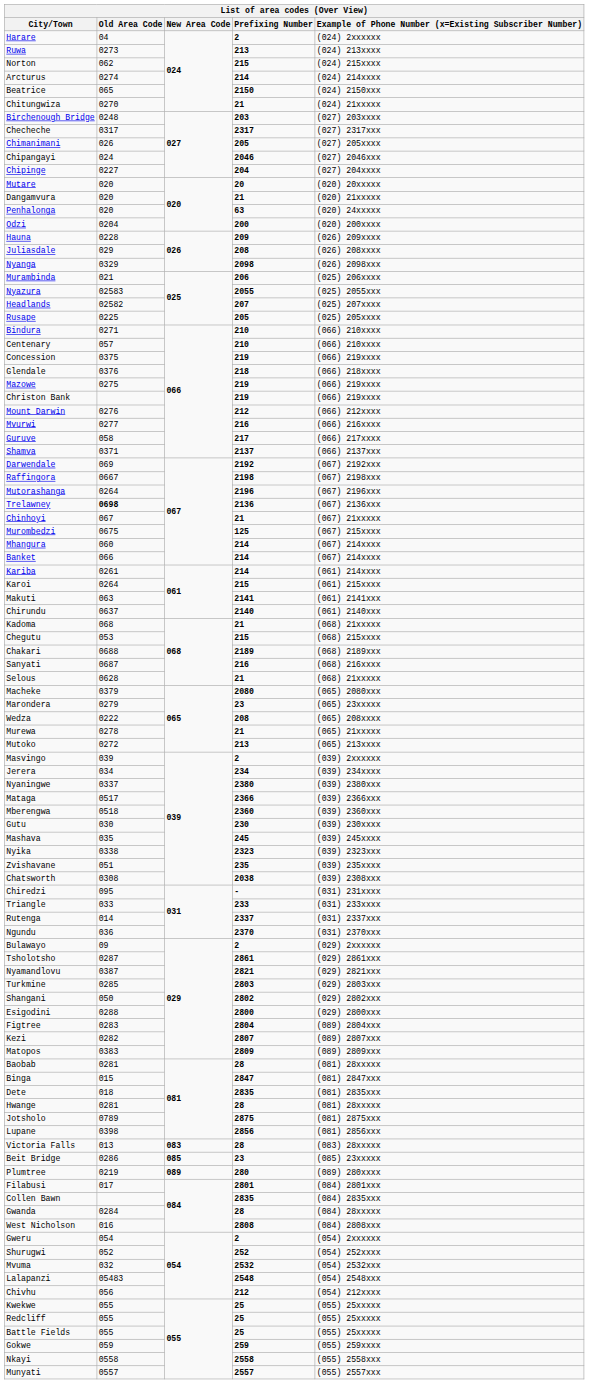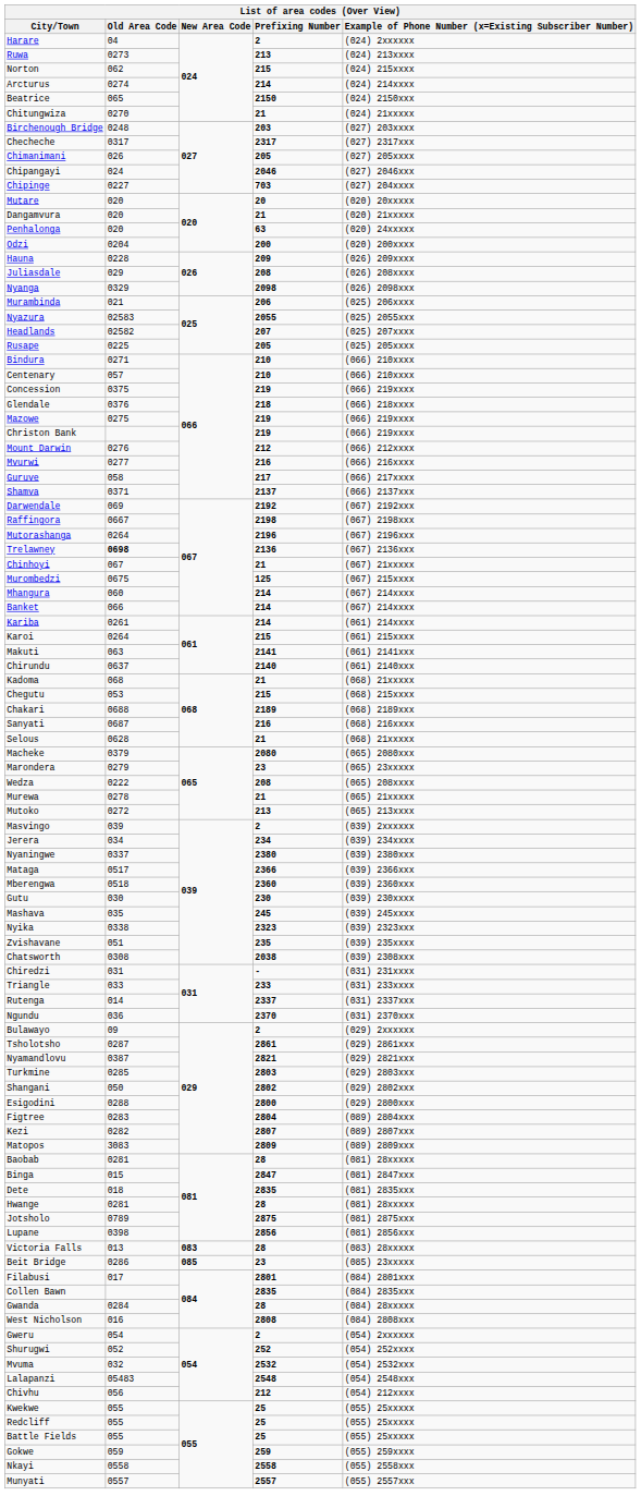 <table class="wikitable">
 <tr>
 <th colspan="5"><strong>List of area codes (Over View)</strong></th>
 </tr>
 <tr>
 <th>City/Town</th>
 <th>Old Area Code</th>
 <th>New Area Code</th>
 <th>Prefixing Number</th>
 <th>Example of Phone Number (x=Existing Subscriber Number)</th>
 </tr>
 <tr>
 <td><a href='#'>Harare</a></td>
 <td>04</td>
 <td rowspan="6"><strong>024</strong></td>
 <td><strong>2</strong></td>
 <td>(024) 2xxxxxx</td>
 </tr>
 <tr>
 <td><a href='#'>Ruwa</a></td>
 <td>0273</td>
 <td><strong>213</strong></td>
 <td>(024) 213xxxx</td>
 </tr>
 <tr>
 <td>Norton</td>
 <td>062</td>
 <td><strong>215</strong></td>
 <td>(024) 215xxxx</td>
 </tr>
 <tr>
 <td>Arcturus</td>
 <td>0274</td>
 <td><strong>214</strong></td>
 <td>(024) 214xxxx</td>
 </tr>
 <tr>
 <td>Beatrice</td>
 <td>065</td>
 <td><strong>2150</strong></td>
 <td>(024) 2150xxx</td>
 </tr>
 <tr>
 <td>Chitungwiza</td>
 <td>0270</td>
 <td><strong>21</strong></td>
 <td>(024) 21xxxxx</td>
 </tr>
 <tr>
 <td><a href='#'>Birchenough Bridge</a></td>
 <td>0248</td>
 <td rowspan="5"><strong>027</strong></td>
 <td><strong>203</strong></td>
 <td>(027) 203xxxx</td>
 </tr>
 <tr>
 <td>Checheche</td>
 <td>0317</td>
 <td><strong>2317</strong></td>
 <td>(027) 2317xxx</td>
 </tr>
 <tr>
 <td><a href='#'>Chimanimani</a></td>
 <td>026</td>
 <td><strong>205</strong></td>
 <td>(027) 205xxxx</td>
 </tr>
 <tr>
 <td>Chipangayi</td>
 <td>024</td>
 <td><strong>2046</strong></td>
 <td>(027) 2046xxx</td>
 </tr>
 <tr>
 <td><a href='#'>Chipinge</a></td>
 <td>0227</td>
-<td><strong>204</strong></td>
+<td><strong>703</strong></td>
 <td>(027) 204xxxx</td>
 </tr>
 <tr>
 <td><a href='#'>Mutare</a></td>
 <td>020</td>
 <td rowspan="4"><strong>020</strong></td>
 <td><strong>20</strong></td>
 <td>(020) 20xxxxx</td>
 </tr>
 <tr>
 <td>Dangamvura</td>
 <td>020</td>
 <td><strong>21</strong></td>
 <td>(020) 21xxxxx</td>
 </tr>
 <tr>
 <td><a href='#'>Penhalonga</a></td>
 <td>020</td>
 <td><strong>63</strong></td>
 <td>(020) 24xxxxx</td>
 </tr>
 <tr>
 <td><a href='#'>Odzi</a></td>
 <td>0204</td>
 <td><strong>200</strong></td>
 <td>(020) 200xxxx</td>
 </tr>
 <tr>
 <td><a href='#'>Hauna</a></td>
 <td>0228</td>
 <td rowspan="3"><strong>026</strong></td>
 <td><strong>209</strong></td>
 <td>(026) 209xxxx</td>
 </tr>
 <tr>
 <td><a href='#'>Juliasdale</a></td>
 <td>029</td>
 <td><strong>208</strong></td>
 <td>(026) 208xxxx</td>
 </tr>
 <tr>
 <td><a href='#'>Nyanga</a></td>
 <td>0329</td>
 <td><strong>2098</strong></td>
 <td>(026) 2098xxx</td>
 </tr>
 <tr>
 <td><a href='#'>Murambinda</a></td>
 <td>021</td>
 <td rowspan="4"><strong>025</strong></td>
 <td><strong>206</strong></td>
 <td>(025) 206xxxx</td>
 </tr>
 <tr>
 <td><a href='#'>Nyazura</a></td>
 <td>02583</td>
 <td><strong>2055</strong></td>
 <td>(025) 2055xxx</td>
 </tr>
 <tr>
 <td><a href='#'>Headlands</a></td>
 <td>02582</td>
 <td><strong>207</strong></td>
 <td>(025) 207xxxx</td>
 </tr>
 <tr>
 <td><a href='#'>Rusape</a></td>
 <td>0225</td>
 <td><strong>205</strong></td>
 <td>(025) 205xxxx</td>
 </tr>
 <tr>
 <td><a href='#'>Bindura</a></td>
 <td>0271</td>
 <td rowspan="10"><strong>066</strong></td>
 <td><strong>210</strong></td>
 <td>(066) 210xxxx</td>
 </tr>
 <tr>
 <td>Centenary</td>
 <td>057</td>
 <td><strong>210</strong></td>
 <td>(066) 210xxxx</td>
 </tr>
 <tr>
 <td>Concession</td>
 <td>0375</td>
 <td><strong>219</strong></td>
 <td>(066) 219xxxx</td>
 </tr>
 <tr>
 <td>Glendale</td>
 <td>0376</td>
 <td><strong>218</strong></td>
 <td>(066) 218xxxx</td>
 </tr>
 <tr>
 <td><a href='#'>Mazowe</a></td>
 <td>0275</td>
 <td><strong>219</strong></td>
 <td>(066) 219xxxx</td>
 </tr>
 <tr>
 <td>Christon Bank</td>
 <td></td>
 <td><strong>219</strong></td>
 <td>(066) 219xxxx</td>
 </tr>
 <tr>
 <td><a href='#'>Mount Darwin</a></td>
 <td>0276</td>
 <td><strong>212</strong></td>
 <td>(066) 212xxxx</td>
 </tr>
 <tr>
 <td><a href='#'>Mvurwi</a></td>
 <td>0277</td>
 <td><strong>216</strong></td>
 <td>(066) 216xxxx</td>
 </tr>
 <tr>
 <td><a href='#'>Guruve</a></td>
 <td>058</td>
 <td><strong>217</strong></td>
 <td>(066) 217xxxx</td>
 </tr>
 <tr>
 <td><a href='#'>Shamva</a></td>
 <td>0371</td>
 <td><strong>2137</strong></td>
 <td>(066) 2137xxx</td>
 </tr>
 <tr>
 <td><a href='#'>Darwendale</a></td>
 <td>069</td>
 <td rowspan="8"><strong>067</strong></td>
 <td><strong>2192</strong></td>
 <td>(067) 2192xxx</td>
 </tr>
 <tr>
 <td><a href='#'>Raffingora</a></td>
 <td>0667</td>
 <td><strong>2198</strong></td>
 <td>(067) 2198xxx</td>
 </tr>
 <tr>
 <td><a href='#'>Mutorashanga</a></td>
 <td>0264</td>
 <td><strong>2196</strong></td>
 <td>(067) 2196xxx</td>
 </tr>
 <tr>
 <td><a href='#'>Trelawney</a></td>
 <td><strong>0698</strong></td>
 <td><strong>2136</strong></td>
 <td>(067) 2136xxx</td>
 </tr>
 <tr>
 <td><a href='#'>Chinhoyi</a></td>
 <td>067</td>
 <td><strong>21</strong></td>
 <td>(067) 21xxxxx</td>
 </tr>
 <tr>
 <td><a href='#'>Murombedzi</a></td>
 <td>0675</td>
 <td><strong>125</strong></td>
 <td>(067) 215xxxx</td>
 </tr>
 <tr>
 <td><a href='#'>Mhangura</a></td>
 <td>060</td>
 <td><strong>214</strong></td>
 <td>(067) 214xxxx</td>
 </tr>
 <tr>
 <td><a href='#'>Banket</a></td>
 <td>066</td>
 <td><strong>214</strong></td>
 <td>(067) 214xxxx</td>
 </tr>
 <tr>
 <td><a href='#'>Kariba</a></td>
 <td>0261</td>
 <td rowspan="4"><strong>061</strong></td>
 <td><strong>214</strong></td>
 <td>(061) 214xxxx</td>
 </tr>
 <tr>
 <td>Karoi</td>
 <td>0264</td>
 <td><strong>215</strong></td>
 <td>(061) 215xxxx</td>
 </tr>
 <tr>
 <td>Makuti</td>
 <td>063</td>
 <td><strong>2141</strong></td>
 <td>(061) 2141xxx</td>
 </tr>
 <tr>
 <td>Chirundu</td>
 <td>0637</td>
 <td><strong>2140</strong></td>
 <td>(061) 2140xxx</td>
 </tr>
 <tr>
 <td>Kadoma</td>
 <td>068</td>
 <td rowspan="5"><strong>068</strong></td>
 <td><strong>21</strong></td>
 <td>(068) 21xxxxx</td>
 </tr>
 <tr>
 <td>Chegutu</td>
 <td>053</td>
 <td><strong>215</strong></td>
 <td>(068) 215xxxx</td>
 </tr>
 <tr>
 <td>Chakari</td>
 <td>0688</td>
 <td><strong>2189</strong></td>
 <td>(068) 2189xxx</td>
 </tr>
 <tr>
 <td>Sanyati</td>
 <td>0687</td>
 <td><strong>216</strong></td>
 <td>(068) 216xxxx</td>
 </tr>
 <tr>
 <td>Selous</td>
 <td>0628</td>
 <td><strong>21</strong></td>
 <td>(068) 21xxxxx</td>
 </tr>
 <tr>
 <td>Macheke</td>
 <td>0379</td>
 <td rowspan="5"><strong>065</strong></td>
 <td><strong>2080</strong></td>
 <td>(065) 2080xxx</td>
 </tr>
 <tr>
 <td>Marondera</td>
 <td>0279</td>
 <td><strong>23</strong></td>
 <td>(065) 23xxxxx</td>
 </tr>
 <tr>
 <td>Wedza</td>
 <td>0222</td>
 <td><strong>208</strong></td>
 <td>(065) 208xxxx</td>
 </tr>
 <tr>
 <td>Murewa</td>
 <td>0278</td>
 <td><strong>21</strong></td>
 <td>(065) 21xxxxx</td>
 </tr>
 <tr>
 <td>Mutoko</td>
 <td>0272</td>
 <td><strong>213</strong></td>
 <td>(065) 213xxxx</td>
 </tr>
 <tr>
 <td>Masvingo</td>
 <td>039</td>
 <td rowspan="10"><strong>039</strong></td>
 <td><strong>2</strong></td>
 <td>(039) 2xxxxxx</td>
 </tr>
 <tr>
 <td>Jerera</td>
 <td>034</td>
 <td><strong>234</strong></td>
 <td>(039) 234xxxx</td>
 </tr>
 <tr>
 <td>Nyaningwe</td>
 <td>0337</td>
 <td><strong>2380</strong></td>
 <td>(039) 2380xxx</td>
 </tr>
 <tr>
 <td>Mataga</td>
 <td>0517</td>
 <td><strong>2366</strong></td>
 <td>(039) 2366xxx</td>
 </tr>
 <tr>
 <td>Mberengwa</td>
 <td>0518</td>
 <td><strong>2360</strong></td>
 <td>(039) 2360xxx</td>
 </tr>
 <tr>
 <td>Gutu</td>
 <td>030</td>
 <td><strong>230</strong></td>
 <td>(039) 230xxxx</td>
 </tr>
 <tr>
 <td>Mashava</td>
 <td>035</td>
 <td><strong>245</strong></td>
 <td>(039) 245xxxx</td>
 </tr>
 <tr>
 <td>Nyika</td>
 <td>0338</td>
 <td><strong>2323</strong></td>
 <td>(039) 2323xxx</td>
 </tr>
 <tr>
 <td>Zvishavane</td>
 <td>051</td>
 <td><strong>235</strong></td>
 <td>(039) 235xxxx</td>
 </tr>
 <tr>
 <td>Chatsworth</td>
 <td>0308</td>
 <td><strong>2038</strong></td>
 <td>(039) 2308xxx</td>
 </tr>
 <tr>
 <td>Chiredzi</td>
-<td>095</td>
+<td>031</td>
 <td rowspan="4"><strong>031</strong></td>
 <td><strong>-</strong></td>
 <td>(031) 231xxxx</td>
 </tr>
 <tr>
 <td>Triangle</td>
 <td>033</td>
 <td><strong>233</strong></td>
 <td>(031) 233xxxx</td>
 </tr>
 <tr>
 <td>Rutenga</td>
 <td>014</td>
 <td><strong>2337</strong></td>
 <td>(031) 2337xxx</td>
 </tr>
 <tr>
 <td>Ngundu</td>
 <td>036</td>
 <td><strong>2370</strong></td>
 <td>(031) 2370xxx</td>
 </tr>
 <tr>
 <td>Bulawayo</td>
 <td>09</td>
 <td rowspan="9"><strong>029</strong></td>
 <td><strong>2</strong></td>
 <td>(029) 2xxxxxx</td>
 </tr>
 <tr>
 <td>Tsholotsho</td>
 <td>0287</td>
 <td><strong>2861</strong></td>
 <td>(029) 2861xxx</td>
 </tr>
 <tr>
 <td>Nyamandlovu</td>
 <td>0387</td>
 <td><strong>2821</strong></td>
 <td>(029) 2821xxx</td>
 </tr>
 <tr>
 <td>Turkmine</td>
 <td>0285</td>
 <td><strong>2803</strong></td>
 <td>(029) 2803xxx</td>
 </tr>
 <tr>
 <td>Shangani</td>
 <td>050</td>
 <td><strong>2802</strong></td>
 <td>(029) 2802xxx</td>
 </tr>
 <tr>
 <td>Esigodini</td>
 <td>0288</td>
 <td><strong>2800</strong></td>
 <td>(029) 2800xxx</td>
 </tr>
 <tr>
 <td>Figtree</td>
 <td>0283</td>
 <td><strong>2804</strong></td>
 <td>(089) 2804xxx</td>
 </tr>
 <tr>
 <td>Kezi</td>
 <td>0282</td>
 <td><strong>2807</strong></td>
 <td>(089) 2807xxx</td>
 </tr>
 <tr>
 <td>Matopos</td>
-<td>0383</td>
+<td>3083</td>
 <td><strong>2809</strong></td>
 <td>(089) 2809xxx</td>
 </tr>
 <tr>
 <td>Baobab</td>
 <td>0281</td>
 <td rowspan="6"><strong>081</strong></td>
 <td><strong>28</strong></td>
 <td>(081) 28xxxxx</td>
 </tr>
 <tr>
 <td>Binga</td>
 <td>015</td>
 <td><strong>2847</strong></td>
 <td>(081) 2847xxx</td>
 </tr>
 <tr>
 <td>Dete</td>
 <td>018</td>
 <td><strong>2835</strong></td>
 <td>(081) 2835xxx</td>
 </tr>
 <tr>
 <td>Hwange</td>
 <td>0281</td>
 <td><strong>28</strong></td>
 <td>(081) 28xxxxx</td>
 </tr>
 <tr>
 <td>Jotsholo</td>
 <td>0789</td>
 <td><strong>2875</strong></td>
 <td>(081) 2875xxx</td>
 </tr>
 <tr>
 <td>Lupane</td>
 <td>0398</td>
 <td><strong>2856</strong></td>
 <td>(081) 2856xxx</td>
 </tr>
 <tr>
 <td>Victoria Falls</td>
 <td>013</td>
 <td><strong>083</strong></td>
 <td><strong>28</strong></td>
 <td>(083) 28xxxxx</td>
 </tr>
 <tr>
 <td>Beit Bridge</td>
 <td>0286</td>
 <td><strong>085</strong></td>
 <td><strong>23</strong></td>
 <td>(085) 23xxxxx</td>
-</tr>
-<tr>
-<td>Plumtree</td>
-<td>0219</td>
-<td><strong>089</strong></td>
-<td><strong>280</strong></td>
-<td>(089) 280xxxx</td>
 </tr>
 <tr>
 <td>Filabusi</td>
 <td>017</td>
 <td rowspan="4"><strong>084</strong></td>
 <td><strong>2801</strong></td>
 <td>(084) 2801xxx</td>
 </tr>
 <tr>
 <td>Collen Bawn</td>
 <td></td>
 <td><strong>2835</strong></td>
 <td>(084) 2835xxx</td>
 </tr>
 <tr>
 <td>Gwanda</td>
 <td>0284</td>
 <td><strong>28</strong></td>
 <td>(084) 28xxxxx</td>
 </tr>
 <tr>
 <td>West Nicholson</td>
 <td>016</td>
 <td><strong>2808</strong></td>
 <td>(084) 2808xxx</td>
 </tr>
 <tr>
 <td>Gweru</td>
 <td>054</td>
 <td rowspan="5"><strong>054</strong></td>
 <td><strong>2</strong></td>
 <td>(054) 2xxxxxx</td>
 </tr>
 <tr>
 <td>Shurugwi</td>
 <td>052</td>
 <td><strong>252</strong></td>
 <td>(054) 252xxxx</td>
 </tr>
 <tr>
 <td>Mvuma</td>
 <td>032</td>
 <td><strong>2532</strong></td>
 <td>(054) 2532xxx</td>
 </tr>
 <tr>
 <td>Lalapanzi</td>
 <td>05483</td>
 <td><strong>2548</strong></td>
 <td>(054) 2548xxx</td>
 </tr>
 <tr>
 <td>Chivhu</td>
 <td>056</td>
 <td><strong>212</strong></td>
 <td>(054) 212xxxx</td>
 </tr>
 <tr>
 <td>Kwekwe</td>
 <td>055</td>
 <td rowspan="6"><strong>055</strong></td>
 <td><strong>25</strong></td>
 <td>(055) 25xxxxx</td>
 </tr>
 <tr>
 <td>Redcliff</td>
 <td>055</td>
 <td><strong>25</strong></td>
 <td>(055) 25xxxxx</td>
 </tr>
 <tr>
 <td>Battle Fields</td>
 <td>055</td>
 <td><strong>25</strong></td>
 <td>(055) 25xxxxx</td>
 </tr>
 <tr>
 <td>Gokwe</td>
 <td>059</td>
 <td><strong>259</strong></td>
 <td>(055) 259xxxx</td>
 </tr>
 <tr>
 <td>Nkayi</td>
 <td>0558</td>
 <td><strong>2558</strong></td>
 <td>(055) 2558xxx</td>
 </tr>
 <tr>
 <td>Munyati</td>
 <td>0557</td>
 <td><strong>2557</strong></td>
 <td>(055) 2557xxx</td>
 </tr>
 </table>
